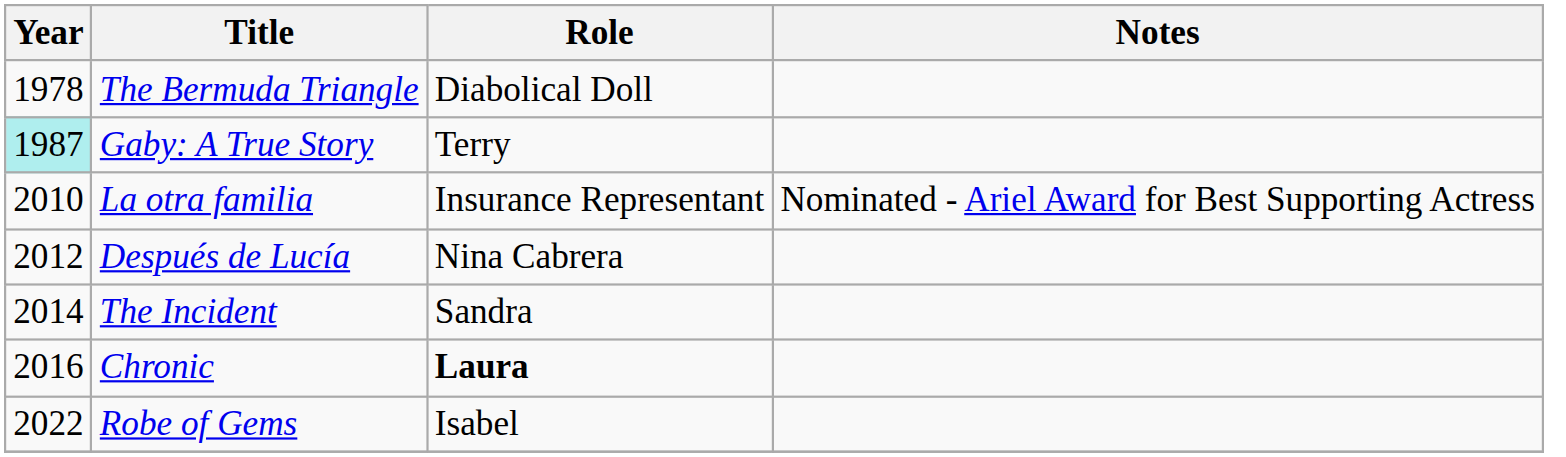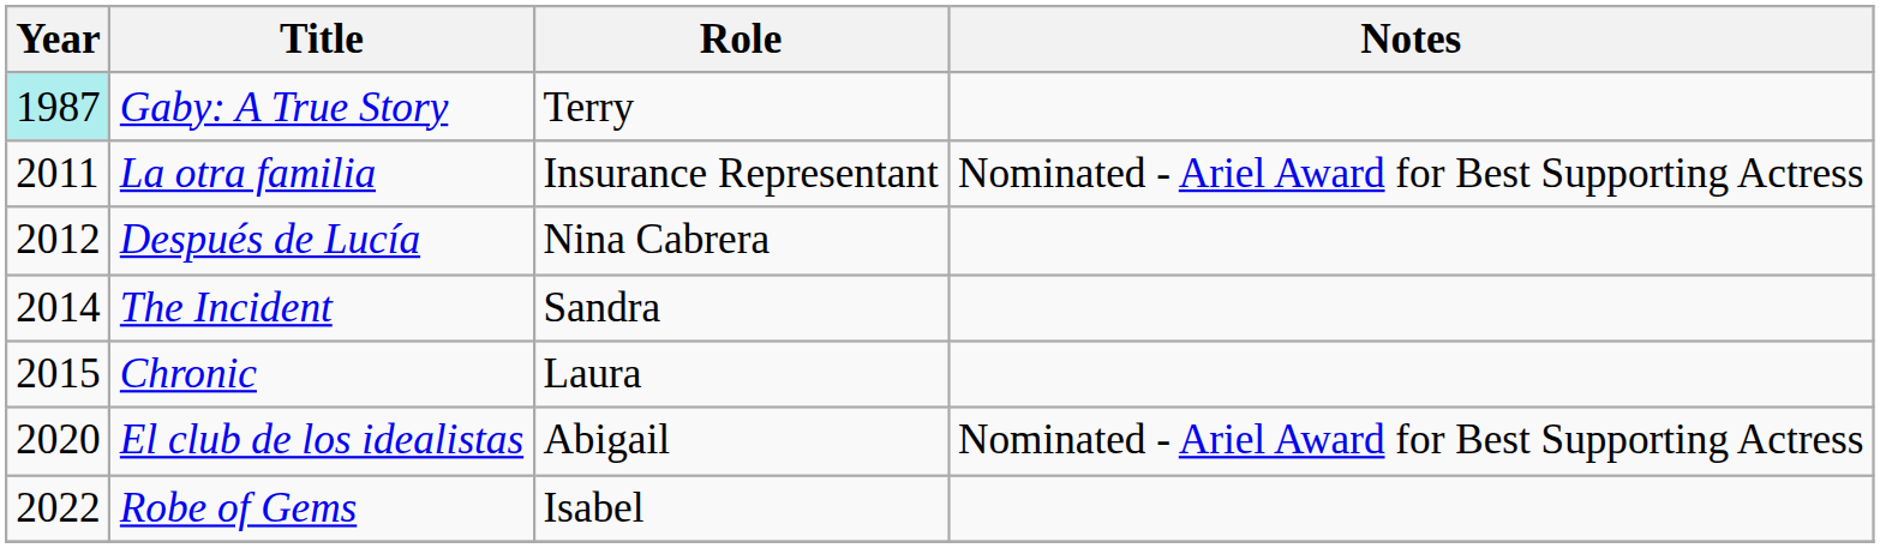 <table class="wikitable sortable">
 <tr>
 <th>Year</th>
 <th>Title</th>
 <th>Role</th>
 <th>Notes</th>
 </tr>
 <tr>
-<td>1978</td>
-<td><em><a href='#'>The Bermuda Triangle</a></em></td>
-<td>Diabolical Doll</td>
-<td></td>
-</tr>
-<tr>
 <td style="background: paleturquoise;">1987</td>
 <td><em><a href='#'>Gaby: A True Story</a></em></td>
 <td>Terry</td>
 <td></td>
 </tr>
 <tr>
-<td>2010</td>
+<td>2011</td>
 <td><em><a href='#'>La otra familia</a></em></td>
 <td>Insurance Representant</td>
 <td>Nominated - <a href='#'>Ariel Award</a> for Best Supporting Actress</td>
 </tr>
 <tr>
 <td>2012</td>
 <td><em><a href='#'>Después de Lucía</a></em></td>
 <td>Nina Cabrera</td>
 <td></td>
 </tr>
 <tr>
 <td>2014</td>
 <td><em><a href='#'>The Incident</a></em></td>
 <td>Sandra</td>
 <td></td>
 </tr>
 <tr>
-<td>2016</td>
+<td>2015</td>
 <td><em><a href='#'>Chronic</a></em></td>
-<td><strong>Laura</strong></td>
+<td>Laura</td>
 <td></td>
+</tr>
+<tr>
+<td>2020</td>
+<td><em><a href='#'>El club de los idealistas</a></em></td>
+<td>Abigail</td>
+<td>Nominated - <a href='#'>Ariel Award</a> for Best Supporting Actress</td>
 </tr>
 <tr>
 <td>2022</td>
 <td><em><a href='#'>Robe of Gems</a></em></td>
 <td>Isabel</td>
 <td></td>
 </tr>
 <tr>
 </tr>
 </table>
